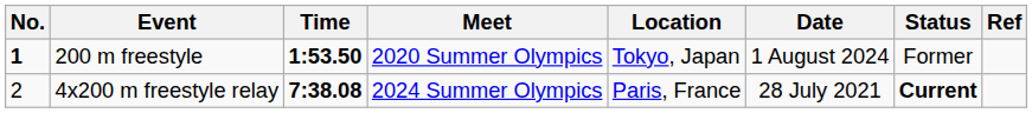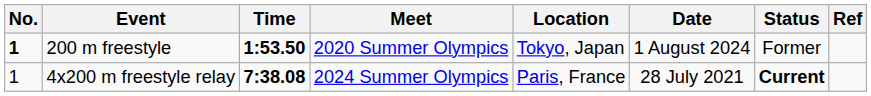 <table class="wikitable">
 <tr>
 <th>No.</th>
 <th>Event</th>
 <th>Time</th>
 <th>Meet</th>
 <th>Location</th>
 <th>Date</th>
 <th>Status</th>
 <th>Ref</th>
 </tr>
 <tr>
 <td><strong>1</strong></td>
 <td>200 m freestyle</td>
 <td align="center"><strong>1:53.50</strong></td>
 <td><a href='#'>2020 Summer Olympics</a></td>
 <td><a href='#'>Tokyo</a>, Japan</td>
 <td align="center">1 August 2024</td>
 <td align="center">Former</td>
 <td align="center"></td>
 </tr>
 <tr>
-<td>2</td>
+<td>1</td>
 <td>4x200 m freestyle relay</td>
 <td align="center"><strong>7:38.08</strong></td>
 <td><a href='#'>2024 Summer Olympics</a></td>
 <td><a href='#'>Paris</a>, France</td>
 <td align="center">28 July 2021</td>
 <td align="center"><strong>Current</strong></td>
 <td align="center"></td>
 </tr>
 </table>
